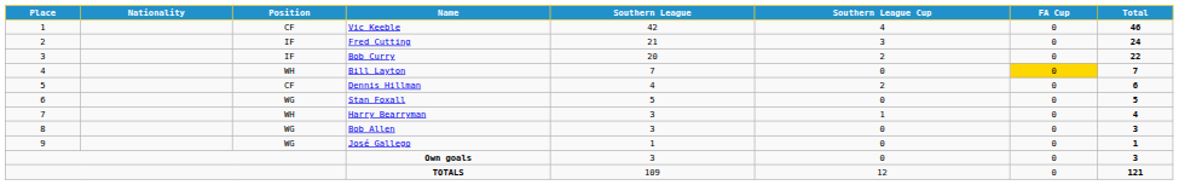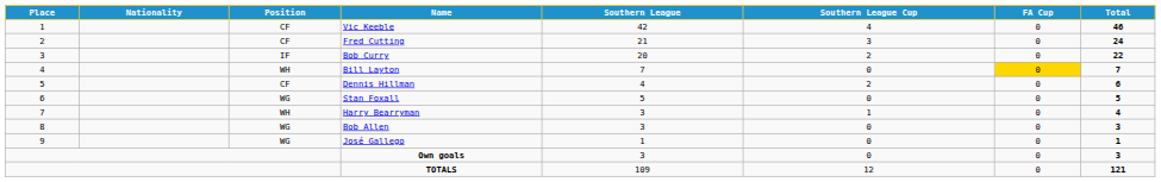 <table class="wikitable" style="text-align:center; font-size:90%; width:100%;">
 <tr>
 <th style="background:#2191CC; color:white; border:1px solid #F7C408; text-align:center;">Place</th>
 <th style="background:#2191CC; color:white; border:1px solid #F7C408; text-align:center;">Nationality</th>
 <th style="background:#2191CC; color:white; border:1px solid #F7C408; text-align:center;">Position</th>
 <th style="background:#2191CC; color:white; border:1px solid #F7C408; text-align:center;">Name</th>
 <th style="background:#2191CC; color:white; border:1px solid #F7C408; text-align:center;">Southern League</th>
 <th style="background:#2191CC; color:white; border:1px solid #F7C408; text-align:center;">Southern League Cup</th>
 <th style="background:#2191CC; color:white; border:1px solid #F7C408; text-align:center;">FA Cup</th>
 <th style="background:#2191CC; color:white; border:1px solid #F7C408; text-align:center;">Total</th>
 </tr>
 <tr>
 <td>1</td>
 <td></td>
 <td>CF</td>
 <td align="left"><a href='#'>Vic Keeble</a></td>
 <td>42</td>
 <td>4</td>
 <td>0</td>
 <td><strong>46</strong></td>
 </tr>
 <tr>
 <td>2</td>
 <td></td>
-<td>IF</td>
+<td>CF</td>
 <td align="left"><a href='#'>Fred Cutting</a></td>
 <td>21</td>
 <td>3</td>
 <td>0</td>
 <td><strong>24</strong></td>
 </tr>
 <tr>
 <td>3</td>
 <td></td>
 <td>IF</td>
 <td align="left"><a href='#'>Bob Curry</a></td>
 <td>20</td>
 <td>2</td>
 <td>0</td>
 <td><strong>22</strong></td>
 </tr>
 <tr>
 <td>4</td>
 <td></td>
 <td>WH</td>
 <td align="left"><a href='#'>Bill Layton</a></td>
 <td>7</td>
 <td>0</td>
 <td style="background: gold;">0</td>
 <td><strong>7</strong></td>
 </tr>
 <tr>
 <td>5</td>
 <td></td>
 <td>CF</td>
 <td align="left"><a href='#'>Dennis Hillman</a></td>
 <td>4</td>
 <td>2</td>
 <td>0</td>
 <td><strong>6</strong></td>
 </tr>
 <tr>
 <td>6</td>
 <td></td>
 <td>WG</td>
 <td align="left"><a href='#'>Stan Foxall</a></td>
 <td>5</td>
 <td>0</td>
 <td>0</td>
 <td><strong>5</strong></td>
 </tr>
 <tr>
 <td>7</td>
 <td></td>
 <td>WH</td>
 <td align="left"><a href='#'>Harry Bearryman</a></td>
 <td>3</td>
 <td>1</td>
 <td>0</td>
 <td><strong>4</strong></td>
 </tr>
 <tr>
 <td>8</td>
 <td></td>
 <td>WG</td>
 <td align="left"><a href='#'>Bob Allen</a></td>
 <td>3</td>
 <td>0</td>
 <td>0</td>
 <td><strong>3</strong></td>
 </tr>
 <tr>
 <td>9</td>
 <td></td>
 <td>WG</td>
 <td align="left"><a href='#'>José Gallego</a></td>
 <td>1</td>
 <td>0</td>
 <td>0</td>
 <td><strong>1</strong></td>
 </tr>
 <tr>
 <td colspan="3"></td>
 <td><strong>Own goals</strong></td>
 <td>3</td>
 <td>0</td>
 <td>0</td>
 <td><strong>3</strong></td>
 </tr>
 <tr>
 <td colspan="3"></td>
 <td><strong>TOTALS</strong></td>
 <td>109</td>
 <td>12</td>
 <td>0</td>
 <td><strong>121</strong></td>
 </tr>
 </table>
